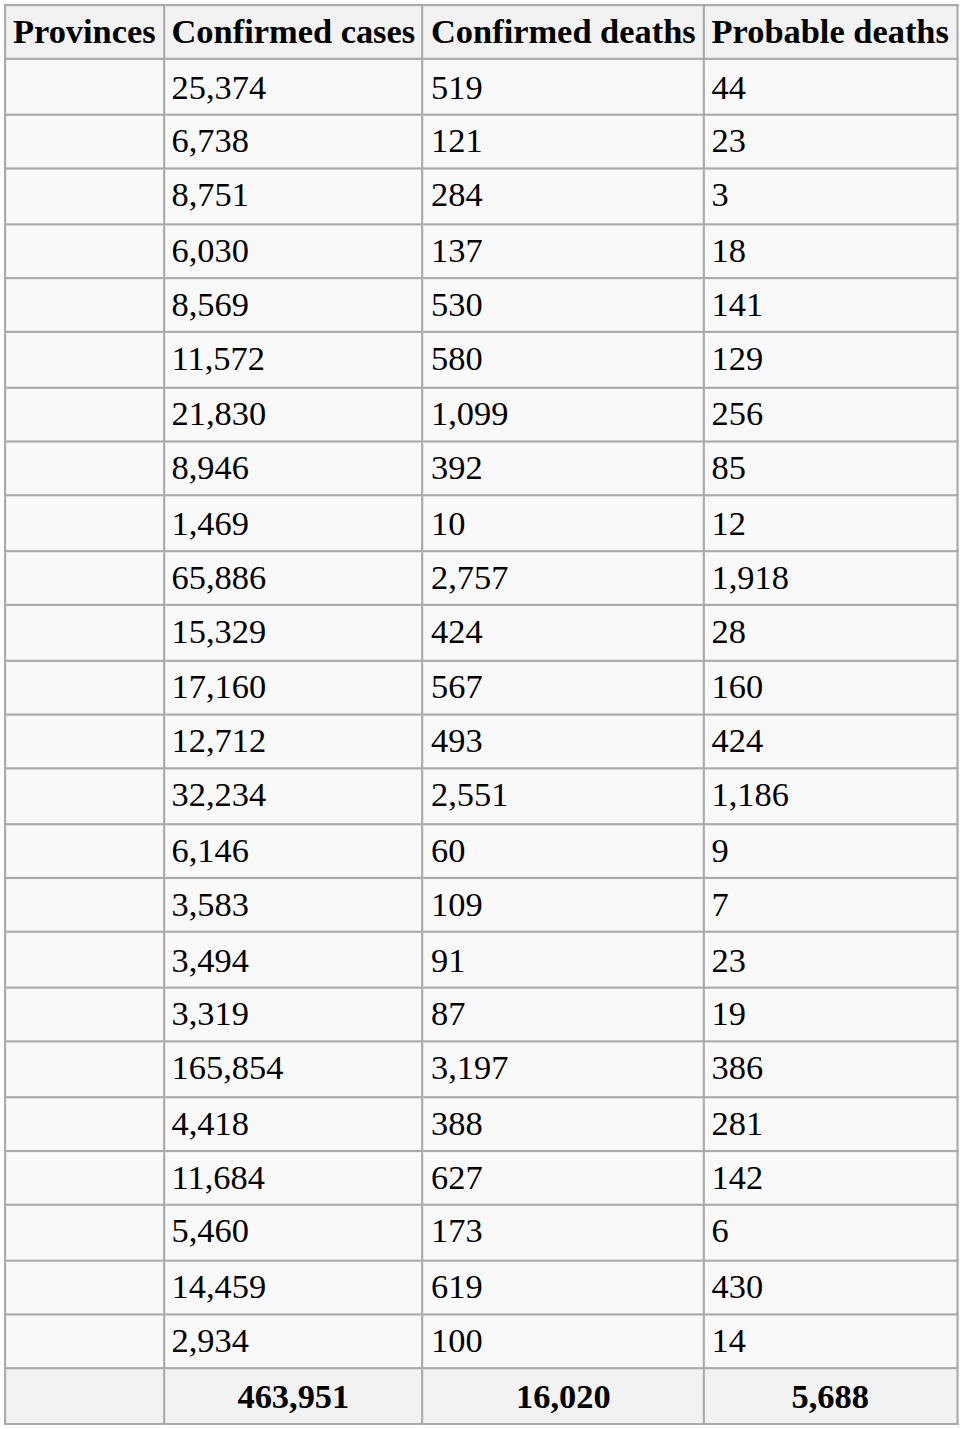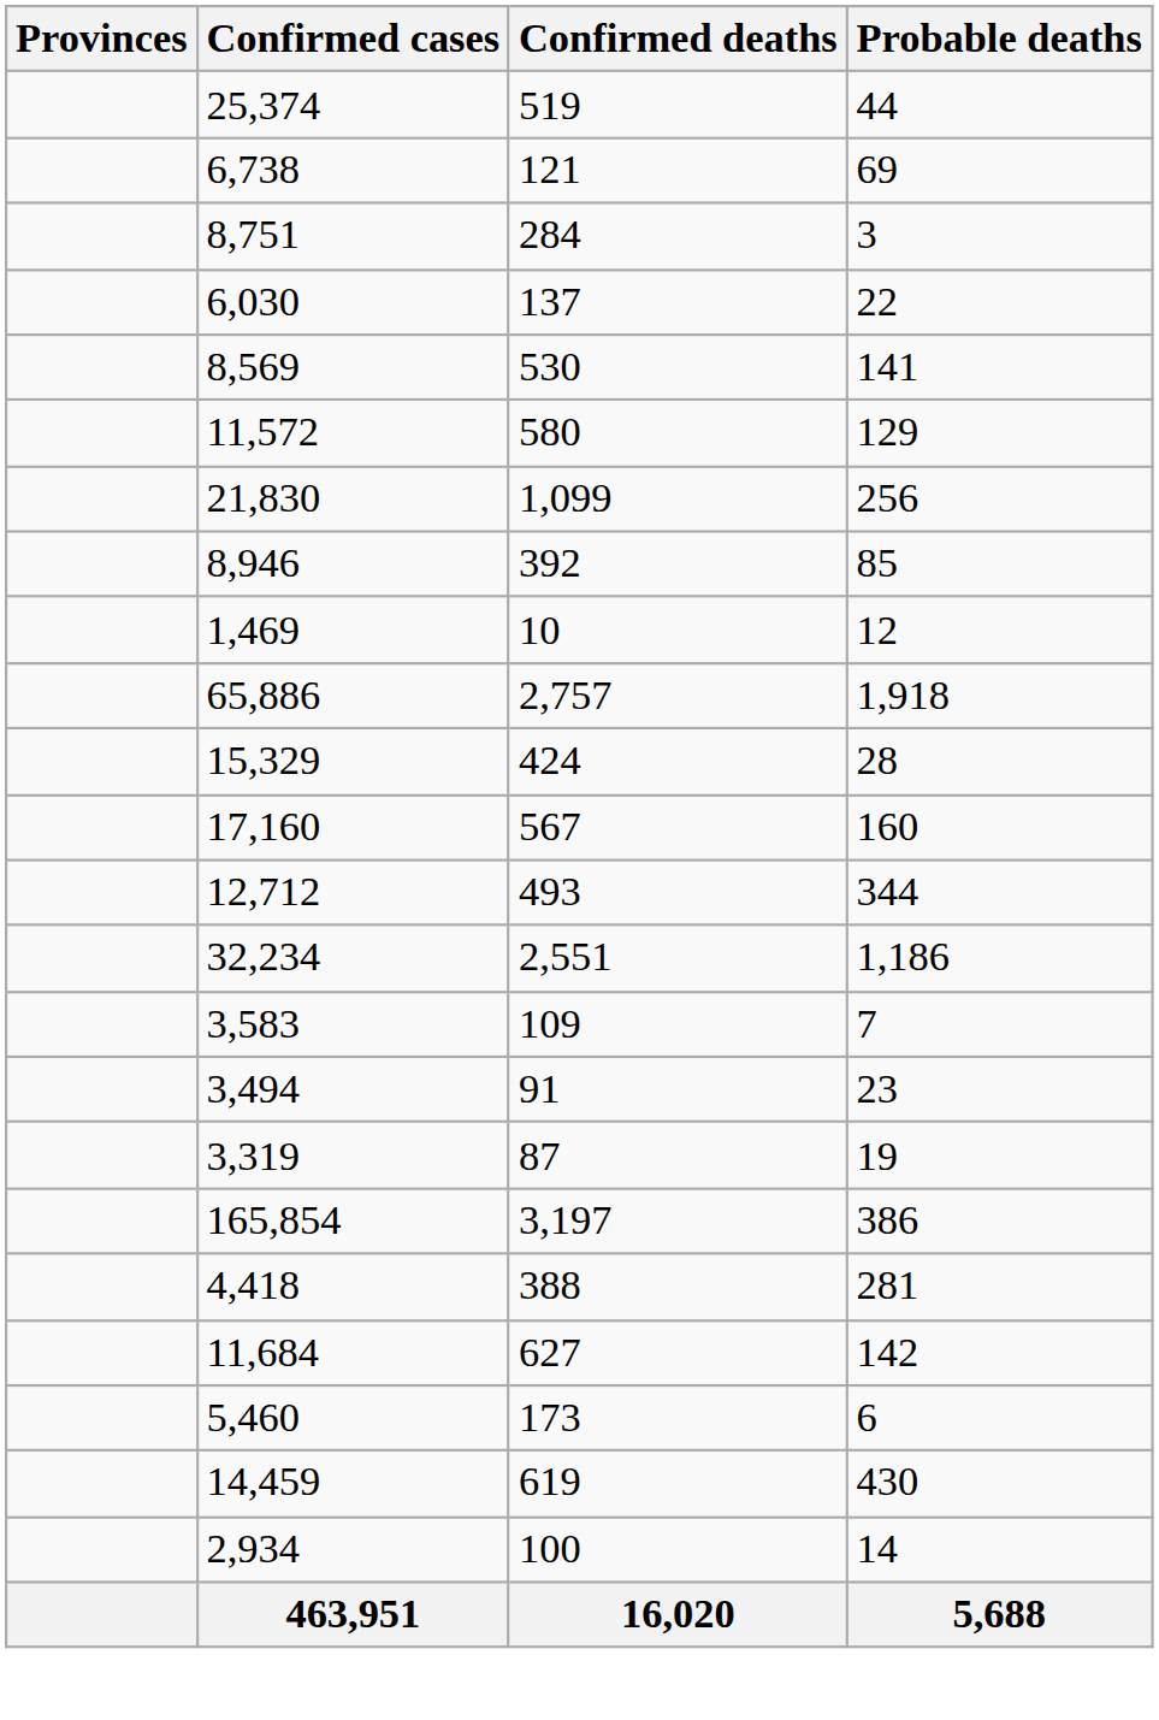 <table class="wikitable sortable col3der">
 <tr>
 <th>Provinces</th>
 <th>Confirmed cases</th>
 <th>Confirmed deaths</th>
 <th>Probable deaths</th>
 </tr>
 <tr>
 <td></td>
 <td>25,374</td>
 <td>519</td>
 <td>44</td>
 </tr>
 <tr>
 <td></td>
 <td>6,738</td>
 <td>121</td>
-<td>23</td>
+<td>69</td>
 </tr>
 <tr>
 <td></td>
 <td>8,751</td>
 <td>284</td>
 <td>3</td>
 </tr>
 <tr>
 <td></td>
 <td>6,030</td>
 <td>137</td>
-<td>18</td>
+<td>22</td>
 </tr>
 <tr>
 <td></td>
 <td>8,569</td>
 <td>530</td>
 <td>141</td>
 </tr>
 <tr>
 <td></td>
 <td>11,572</td>
 <td>580</td>
 <td>129</td>
 </tr>
 <tr>
 <td></td>
 <td>21,830</td>
 <td>1,099</td>
 <td>256</td>
 </tr>
 <tr>
 <td></td>
 <td>8,946</td>
 <td>392</td>
 <td>85</td>
 </tr>
 <tr>
 <td></td>
 <td>1,469</td>
 <td>10</td>
 <td>12</td>
 </tr>
 <tr>
 <td></td>
 <td>65,886</td>
 <td>2,757</td>
 <td>1,918</td>
 </tr>
 <tr>
 <td></td>
 <td>15,329</td>
 <td>424</td>
 <td>28</td>
 </tr>
 <tr>
 <td></td>
 <td>17,160</td>
 <td>567</td>
 <td>160</td>
 </tr>
 <tr>
 <td></td>
 <td>12,712</td>
 <td>493</td>
-<td>424</td>
+<td>344</td>
 </tr>
 <tr>
 <td></td>
 <td>32,234</td>
 <td>2,551</td>
 <td>1,186</td>
-</tr>
-<tr>
-<td></td>
-<td>6,146</td>
-<td>60</td>
-<td>9</td>
 </tr>
 <tr>
 <td></td>
 <td>3,583</td>
 <td>109</td>
 <td>7</td>
 </tr>
 <tr>
 <td></td>
 <td>3,494</td>
 <td>91</td>
 <td>23</td>
 </tr>
 <tr>
 <td></td>
 <td>3,319</td>
 <td>87</td>
 <td>19</td>
 </tr>
 <tr>
 <td></td>
 <td>165,854</td>
 <td>3,197</td>
 <td>386</td>
 </tr>
 <tr>
 <td></td>
 <td>4,418</td>
 <td>388</td>
 <td>281</td>
 </tr>
 <tr>
 <td></td>
 <td>11,684</td>
 <td>627</td>
 <td>142</td>
 </tr>
 <tr>
 <td></td>
 <td>5,460</td>
 <td>173</td>
 <td>6</td>
 </tr>
 <tr>
 <td></td>
 <td>14,459</td>
 <td>619</td>
 <td>430</td>
 </tr>
 <tr>
 <td></td>
 <td>2,934</td>
 <td>100</td>
 <td>14</td>
 </tr>
 <tr>
 <th></th>
 <th>463,951</th>
 <th>16,020</th>
 <th>5,688</th>
 </tr>
 </table>
